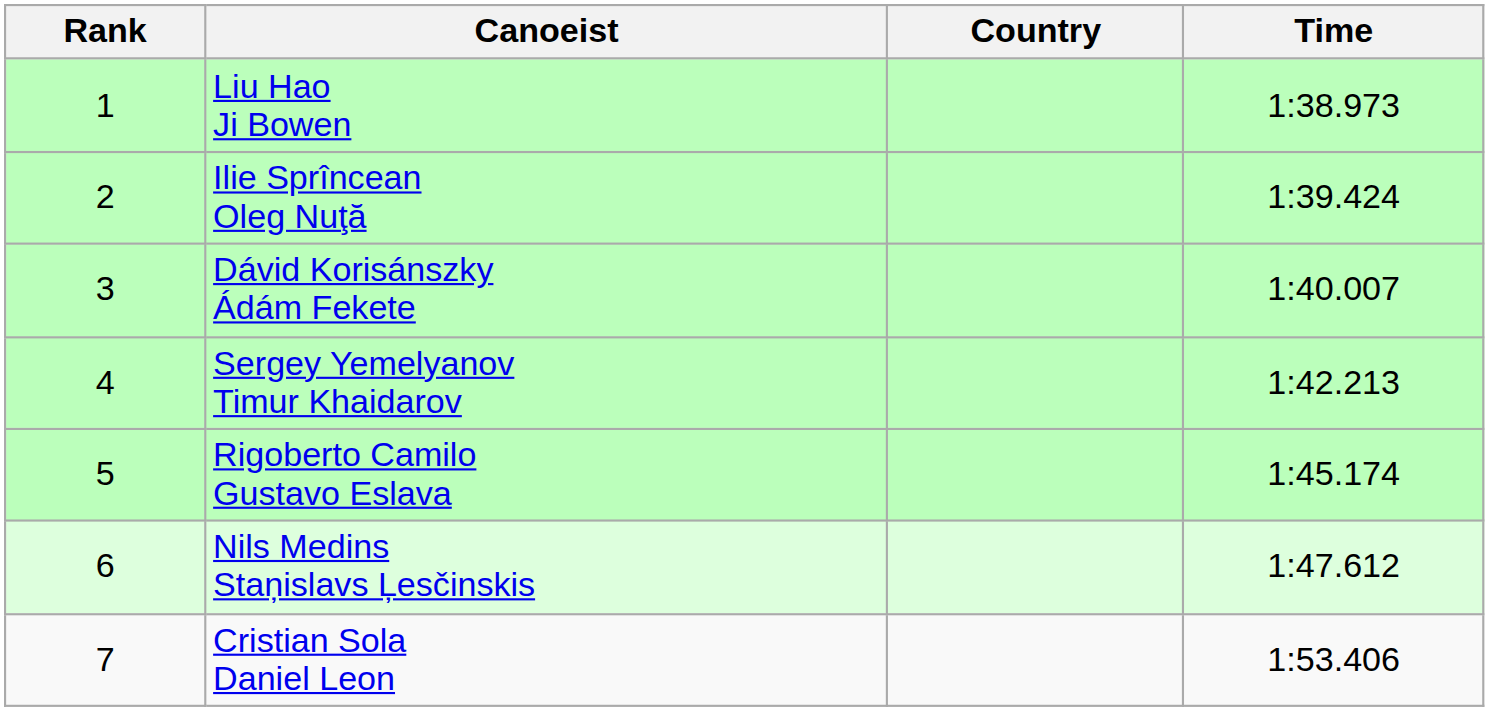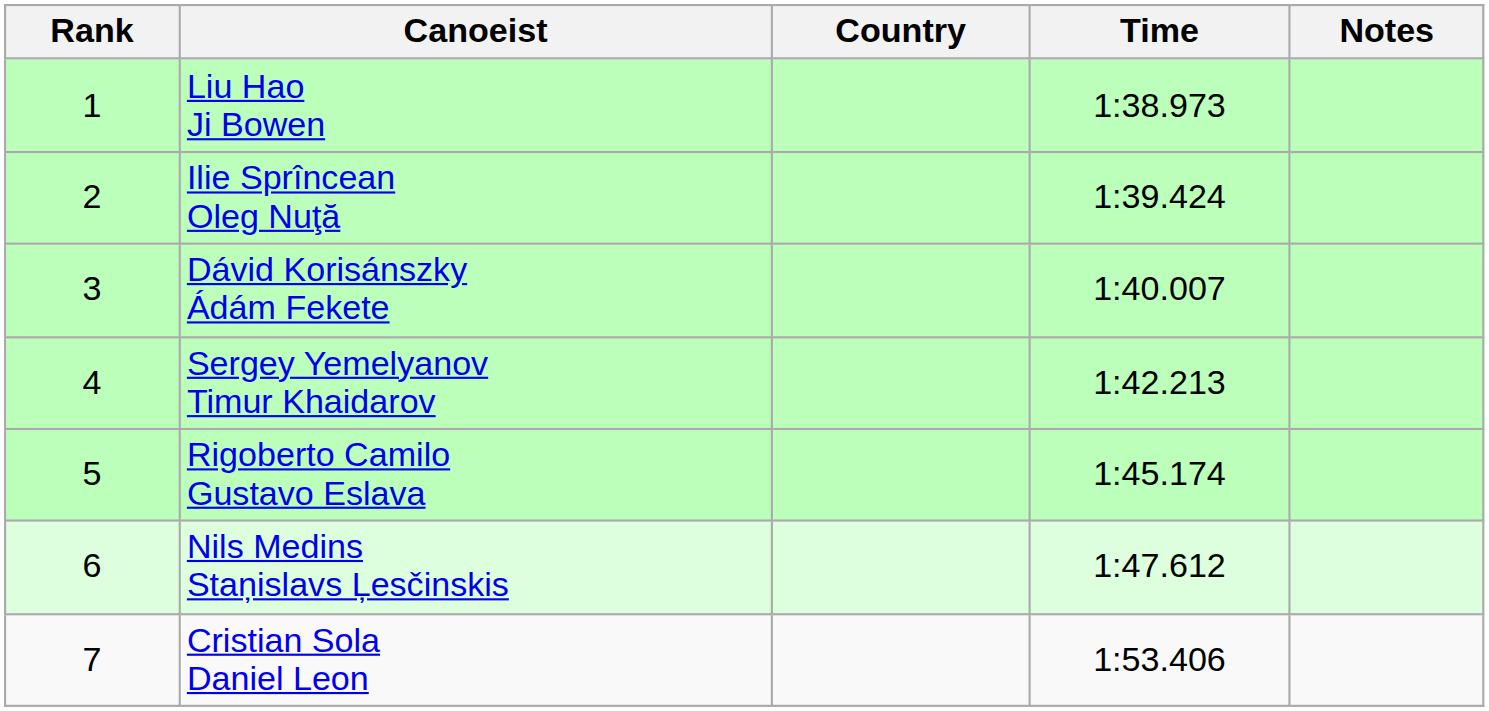 <table class="wikitable" style="text-align:center;width: 55%">
 <tr>
 <th>Rank</th>
 <th>Canoeist</th>
 <th>Country</th>
 <th>Time</th>
+<th>Notes</th>
 </tr>
 <tr bgcolor=bbffbb>
 <td>1</td>
 <td align="left"><a href='#'>Liu Hao</a><br><a href='#'>Ji Bowen</a></td>
 <td align="left"></td>
 <td>1:38.973</td>
+<td></td>
 </tr>
 <tr bgcolor=bbffbb>
 <td>2</td>
 <td align="left"><a href='#'>Ilie Sprîncean</a><br><a href='#'>Oleg Nuţă</a></td>
 <td align="left"></td>
 <td>1:39.424</td>
+<td></td>
 </tr>
 <tr bgcolor=bbffbb>
 <td>3</td>
 <td align="left"><a href='#'>Dávid Korisánszky</a><br><a href='#'>Ádám Fekete</a></td>
 <td align="left"></td>
 <td>1:40.007</td>
+<td></td>
 </tr>
 <tr bgcolor=bbffbb>
 <td>4</td>
 <td align="left"><a href='#'>Sergey Yemelyanov</a><br><a href='#'>Timur Khaidarov</a></td>
 <td align="left"></td>
 <td>1:42.213</td>
+<td></td>
 </tr>
 <tr bgcolor=bbffbb>
 <td>5</td>
 <td align="left"><a href='#'>Rigoberto Camilo</a><br><a href='#'>Gustavo Eslava</a></td>
 <td align="left"></td>
 <td>1:45.174</td>
+<td></td>
 </tr>
 <tr bgcolor=ddffdd>
 <td>6</td>
 <td align="left"><a href='#'>Nils Medins</a><br><a href='#'>Staņislavs Ļesčinskis</a></td>
 <td align="left"></td>
 <td>1:47.612</td>
+<td></td>
 </tr>
 <tr>
 <td>7</td>
 <td align="left"><a href='#'>Cristian Sola</a><br><a href='#'>Daniel Leon</a></td>
 <td align="left"></td>
 <td>1:53.406</td>
+<td></td>
 </tr>
 </table>
